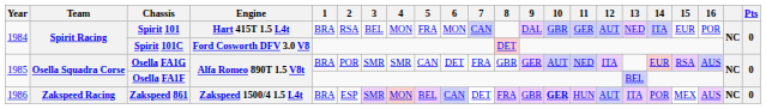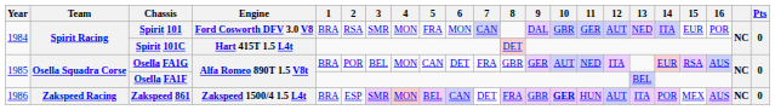 <table class="wikitable" style="text-align:center; font-size:85%">
 <tr>
 <th>Year</th>
 <th>Team</th>
 <th>Chassis</th>
 <th>Engine</th>
 <th>1</th>
 <th>2</th>
 <th>3</th>
 <th>4</th>
 <th>5</th>
 <th>6</th>
 <th>7</th>
 <th>8</th>
 <th>9</th>
 <th>10</th>
 <th>11</th>
 <th>12</th>
 <th>13</th>
 <th>14</th>
 <th>15</th>
 <th>16</th>
 <th></th>
 <th><a href='#'>Pts</a></th>
 </tr>
 <tr>
 <td rowspan=2><a href='#'>1984</a></td>
 <th rowspan=2 nowrap><a href='#'>Spirit Racing</a></th>
 <th nowrap><a href='#'>Spirit</a> <a href='#'>101</a></th>
-<th nowrap><a href='#'>Hart</a> 415T 1.5 <a href='#'>L4</a><a href='#'>t</a></th>
+<th nowrap><a href='#'>Ford Cosworth DFV</a> 3.0 <a href='#'>V8</a></th>
 <td><a href='#'>BRA</a></td>
 <td><a href='#'>RSA</a></td>
-<td><a href='#'>BEL</a></td>
+<td><a href='#'>SMR</a></td>
 <td><a href='#'>MON</a></td>
 <td><a href='#'>FRA</a></td>
 <td><a href='#'>MON</a></td>
 <td style="background:#CFCFFF;"><a href='#'>CAN</a><br></td>
 <td></td>
 <td style="background:#EFCFFF;"><a href='#'>DAL</a><br></td>
 <td style="background:#CFCFFF;"><a href='#'>GBR</a><br></td>
 <td style="background:#CFCFFF;"><a href='#'>GER</a><br></td>
 <td style="background:#CFCFFF;"><a href='#'>AUT</a><br></td>
 <td style="background:#EFCFFF;"><a href='#'>NED</a><br></td>
 <td style="background:#CFCFFF;"><a href='#'>ITA</a><br></td>
 <td><a href='#'>EUR</a></td>
 <td><a href='#'>POR</a></td>
 <th rowspan=2>NC</th>
 <th rowspan=2>0</th>
 </tr>
 <tr>
 <th nowrap><a href='#'>Spirit</a> <a href='#'>101C</a></th>
-<th nowrap><a href='#'>Ford Cosworth DFV</a> 3.0 <a href='#'>V8</a></th>
+<th nowrap><a href='#'>Hart</a> 415T 1.5 <a href='#'>L4</a><a href='#'>t</a></th>
 <td colspan=7></td>
 <td style="background:#FFCFCF;"><a href='#'>DET</a><br></td>
 <td colspan=8></td>
 </tr>
 <tr>
 <td rowspan=2><a href='#'>1985</a></td>
 <th rowspan=2 nowrap><a href='#'>Osella Squadra Corse</a></th>
 <th nowrap><a href='#'>Osella</a> <a href='#'>FA1G</a></th>
 <th rowspan=2 nowrap><a href='#'>Alfa Romeo</a> 890T 1.5 <a href='#'>V8</a><a href='#'>t</a></th>
 <td><a href='#'>BRA</a></td>
 <td><a href='#'>POR</a></td>
-<td><a href='#'>SMR</a></td>
-<td><a href='#'>SMR</a></td>
+<td><a href='#'>BEL</a></td>
+<td><a href='#'>MON</a></td>
 <td><a href='#'>CAN</a></td>
 <td><a href='#'>DET</a></td>
 <td><a href='#'>FRA</a></td>
 <td><a href='#'>GBR</a></td>
 <td style="background:#EFCFFF;"><a href='#'>GER</a><br></td>
 <td style="background:#CFCFFF;"><a href='#'>AUT</a><br></td>
 <td style="background:#CFCFFF;"><a href='#'>NED</a><br></td>
 <td style="background:#EFCFFF;"><a href='#'>ITA</a><br></td>
 <td></td>
 <td style="background:#FFCFCF;"><a href='#'>EUR</a><br></td>
 <td style="background:#EFCFFF;"><a href='#'>RSA</a><br></td>
 <td style="background:#CFCFFF;"><a href='#'>AUS</a><br></td>
 <th rowspan=2>NC</th>
 <th rowspan=2>0</th>
 </tr>
 <tr>
 <th nowrap><a href='#'>Osella</a> <a href='#'>FA1F</a></th>
 <td colspan=12></td>
 <td style="background:#CFCFFF;"><a href='#'>BEL</a><br></td>
 <td colspan=3></td>
 </tr>
 <tr>
 <td><a href='#'>1986</a></td>
 <th nowrap><a href='#'>Zakspeed Racing</a></th>
 <th nowrap><a href='#'>Zakspeed</a> <a href='#'>861</a></th>
 <th nowrap><a href='#'>Zakspeed</a> 1500/4 1.5 <a href='#'>L4</a><a href='#'>t</a></th>
 <td><a href='#'>BRA</a></td>
 <td><a href='#'>ESP</a></td>
 <td style="background:#EFCFFF;"><a href='#'>SMR</a><br></td>
 <td style="background:#FFCFCF;"><a href='#'>MON</a><br></td>
 <td style="background:#EFCFFF;"><a href='#'>BEL</a><br></td>
 <td style="background:#CFCFFF;"><a href='#'>CAN</a><br></td>
 <td style="background:#ffffff;"><a href='#'>DET</a><br></td>
 <td style="background:#EFCFFF;"><a href='#'>FRA</a><br></td>
 <td style="background:#EFCFFF;"><a href='#'>GBR</a><br></td>
 <td style="background:#EFCFFF;"><strong><a href='#'>GER</a><br></strong></td>
 <td style="background:#EFCFFF;"><a href='#'>HUN</a><br></td>
 <td style="background:#CFCFFF;"><a href='#'>AUT</a><br></td>
 <td style="background:#EFCFFF;"><a href='#'>ITA</a><br></td>
 <td style="background:#EFCFFF;"><a href='#'>POR</a><br></td>
 <td style="background:#ffffff;"><a href='#'>MEX</a><br></td>
 <td style="background:#EFCFFF;"><a href='#'>AUS</a><br></td>
 <th>NC</th>
 <th>0</th>
 </tr>
 </table>
